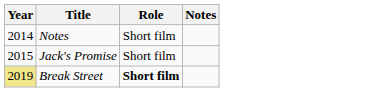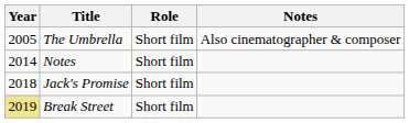 <table class="wikitable">
 <tr>
 <th>Year</th>
 <th>Title</th>
 <th>Role</th>
 <th>Notes</th>
 </tr>
 <tr>
+<td>2005</td>
+<td><em>The Umbrella</em></td>
+<td>Short film</td>
+<td>Also cinematographer & composer</td>
+</tr>
+<tr>
 <td>2014</td>
 <td><em>Notes</em></td>
 <td>Short film</td>
 <td></td>
 </tr>
 <tr>
-<td>2015</td>
+<td>2018</td>
 <td><em>Jack's Promise</em></td>
 <td>Short film</td>
 <td></td>
 </tr>
 <tr>
 <td style="background: khaki;">2019</td>
 <td><em>Break Street</em></td>
-<td><strong>Short film</strong></td>
+<td>Short film</td>
 <td></td>
 </tr>
 </table>
